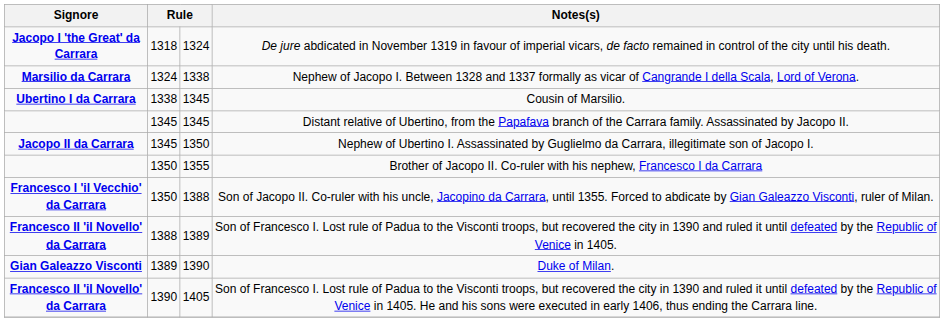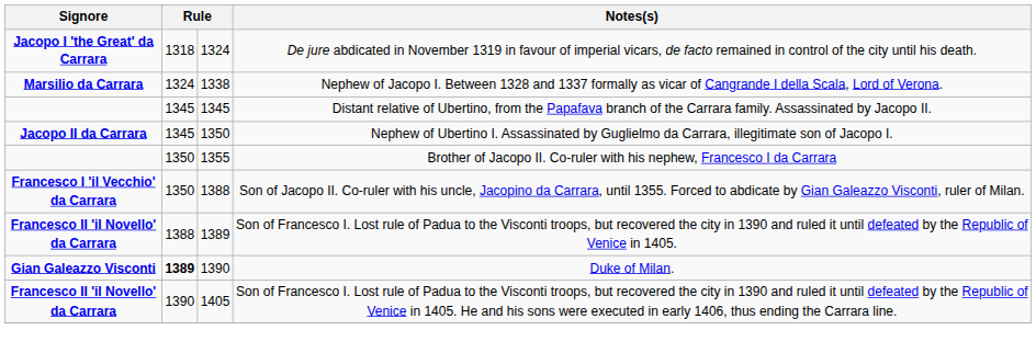 <table class="wikitable" style="line-height:1.4em; text-align:center">
 <tr>
 <th>Signore</th>
 <th colspan=2>Rule</th>
 <th>Notes(s)</th>
 </tr>
 <tr>
 <td><strong><a href='#'>Jacopo I 'the Great' da Carrara</a></strong></td>
 <td> 1318</td>
 <td> 1324</td>
 <td><em>De jure</em> abdicated in November 1319 in favour of imperial vicars, <em>de facto</em> remained in control of the city until his death.</td>
 </tr>
 <tr>
 <td><strong><a href='#'>Marsilio da Carrara</a></strong></td>
 <td> 1324</td>
 <td> 1338</td>
 <td>Nephew of Jacopo I. Between 1328 and 1337 formally as vicar of <a href='#'>Cangrande I della Scala</a>, <a href='#'>Lord of Verona</a>.</td>
-</tr>
-<tr>
-<td><strong><a href='#'>Ubertino I da Carrara</a></strong></td>
-<td> 1338</td>
-<td> 1345</td>
-<td>Cousin of Marsilio.</td>
 </tr>
 <tr>
 <td><strong></strong></td>
 <td> 1345</td>
 <td> 1345</td>
 <td>Distant relative of Ubertino, from the <a href='#'>Papafava</a> branch of the Carrara family. Assassinated by Jacopo II.</td>
 </tr>
 <tr>
 <td><strong><a href='#'>Jacopo II da Carrara</a></strong></td>
 <td> 1345</td>
 <td> 1350</td>
 <td>Nephew of Ubertino I. Assassinated by Guglielmo da Carrara, illegitimate son of Jacopo I.</td>
 </tr>
 <tr>
 <td><strong></strong></td>
 <td> 1350</td>
 <td>1355</td>
 <td>Brother of Jacopo II. Co-ruler with his nephew, <a href='#'>Francesco I da Carrara</a></td>
 </tr>
 <tr>
 <td><strong><a href='#'>Francesco I 'il Vecchio' da Carrara</a></strong></td>
 <td> 1350</td>
 <td> 1388</td>
 <td>Son of Jacopo II. Co-ruler with his uncle, <a href='#'>Jacopino da Carrara</a>, until 1355. Forced to abdicate by <a href='#'>Gian Galeazzo Visconti</a>, ruler of Milan.</td>
 </tr>
 <tr>
 <td><strong><a href='#'>Francesco II 'il Novello' da Carrara</a></strong></td>
 <td> 1388</td>
 <td> 1389</td>
 <td>Son of Francesco I. Lost rule of Padua to the Visconti troops, but recovered the city in 1390 and ruled it until <a href='#'>defeated</a> by the <a href='#'>Republic of Venice</a> in 1405.</td>
 </tr>
 <tr>
 <td><strong><a href='#'>Gian Galeazzo Visconti</a></strong></td>
-<td> 1389</td>
+<td><strong> 1389</strong></td>
 <td> 1390</td>
 <td><a href='#'>Duke of Milan</a>.</td>
 </tr>
 <tr>
 <td><strong><a href='#'>Francesco II 'il Novello' da Carrara</a></strong></td>
 <td> 1390</td>
 <td> 1405</td>
 <td>Son of Francesco I. Lost rule of Padua to the Visconti troops, but recovered the city in 1390 and ruled it until <a href='#'>defeated</a> by the <a href='#'>Republic of Venice</a> in 1405. He and his sons were executed in early 1406, thus ending the Carrara line.</td>
 </tr>
 <tr>
 </tr>
 </table>
